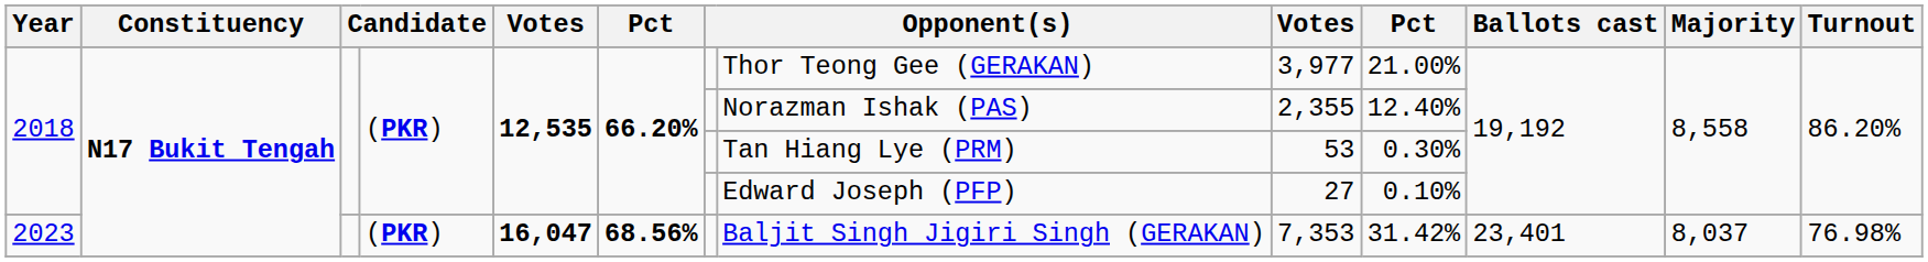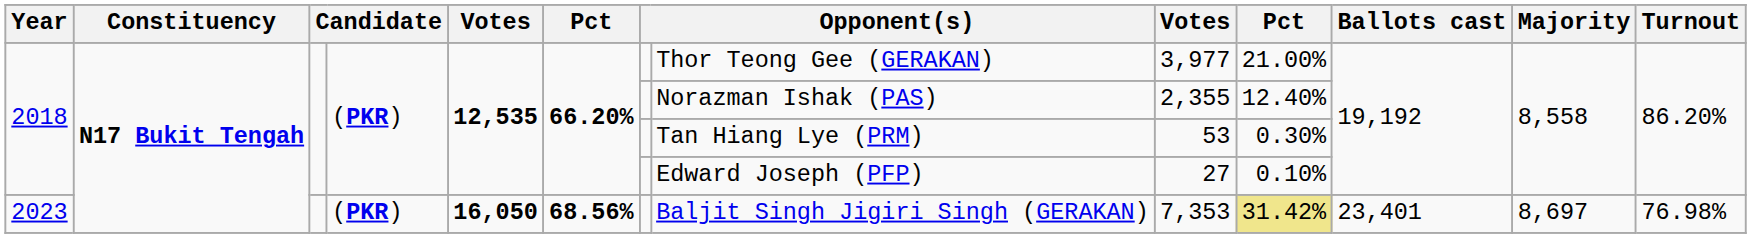 <table class="wikitable" style="margin:0.5em ; font-size:95%">
 <tr>
 <th>Year</th>
 <th>Constituency</th>
 <th colspan=2>Candidate</th>
 <th>Votes</th>
 <th>Pct</th>
 <th colspan=2>Opponent(s)</th>
 <th>Votes</th>
 <th>Pct</th>
 <th>Ballots cast</th>
 <th>Majority</th>
 <th>Turnout</th>
 </tr>
 <tr>
 <td rowspan=4><a href='#'>2018</a></td>
 <td rowspan=5><strong>N17 <a href='#'>Bukit Tengah</a></strong></td>
 <td rowspan=4 ></td>
 <td rowspan=4> (<a href='#'><strong>PKR</strong></a>)</td>
 <td rowspan=4 align="right"><strong>12,535</strong></td>
 <td rowspan=4><strong>66.20%</strong></td>
 <td></td>
 <td>Thor Teong Gee (<a href='#'>GERAKAN</a>)</td>
 <td align="right">3,977</td>
 <td>21.00%</td>
 <td rowspan=4>19,192</td>
 <td rowspan=4>8,558</td>
 <td rowspan=4>86.20%</td>
 </tr>
 <tr>
 <td></td>
 <td>Norazman Ishak (<a href='#'>PAS</a>)</td>
 <td align="right">2,355</td>
 <td align="right">12.40%</td>
 </tr>
 <tr>
 <td bgcolor=></td>
 <td>Tan Hiang Lye (<a href='#'>PRM</a>)</td>
 <td align="right">53</td>
 <td align="right">0.30%</td>
 </tr>
 <tr>
 <td bgcolor=></td>
 <td>Edward Joseph (<a href='#'>PFP</a>)</td>
 <td align="right">27</td>
 <td align="right">0.10%</td>
 </tr>
 <tr>
 <td><a href='#'>2023</a></td>
 <td></td>
 <td> (<a href='#'><strong>PKR</strong></a>)</td>
-<td align="right"><strong>16,047</strong></td>
+<td align="right"><strong>16,050</strong></td>
 <td><strong>68.56%</strong></td>
 <td bgcolor=></td>
 <td><a href='#'>Baljit Singh Jigiri Singh</a> (<a href='#'>GERAKAN</a>)</td>
 <td align="right">7,353</td>
-<td>31.42%</td>
+<td style="background: khaki;">31.42%</td>
 <td>23,401</td>
-<td>8,037</td>
+<td>8,697</td>
 <td>76.98%</td>
 </tr>
 </table>
